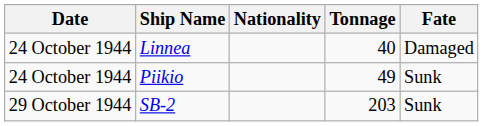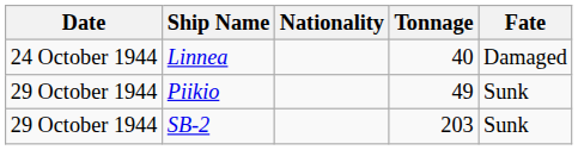 <table class="wikitable sortable">
 <tr>
 <th>Date</th>
 <th>Ship Name</th>
 <th>Nationality</th>
 <th>Tonnage</th>
 <th>Fate</th>
 </tr>
 <tr>
 <td align="right">24 October 1944</td>
 <td align="left"><a href='#'><em>Linnea</em></a></td>
 <td align="left"></td>
 <td align="right">40</td>
 <td align="left">Damaged</td>
 </tr>
 <tr>
-<td align="right">24 October 1944</td>
+<td align="right">29 October 1944</td>
 <td align="left"><a href='#'><em>Piikio</em></a></td>
 <td align="left"></td>
 <td align="right">49</td>
 <td align="left">Sunk</td>
 </tr>
 <tr>
 <td align="right">29 October 1944</td>
 <td align="left"><a href='#'><em>SB-2</em></a></td>
 <td align="left"></td>
 <td align="right">203</td>
 <td align="left">Sunk</td>
 </tr>
 </table>
